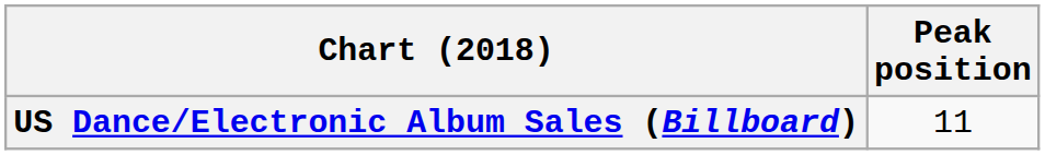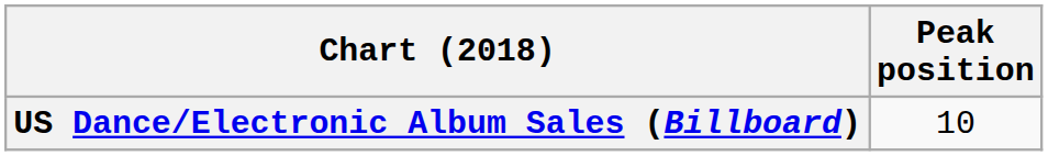 <table class="wikitable sortable plainrowheaders" style="text-align:center">
 <tr>
 <th>Chart (2018)</th>
 <th>Peak<br> position</th>
 </tr>
 <tr>
 <th scope="row">US <a href='#'>Dance/Electronic Album Sales</a> (<em><a href='#'>Billboard</a></em>)</th>
-<td>11</td>
+<td>10</td>
 </tr>
 </table>
